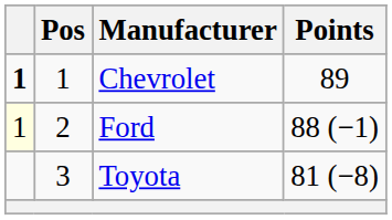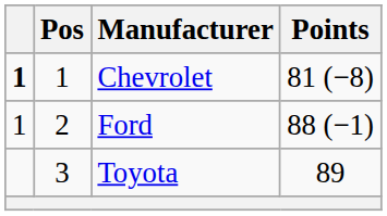 <table class="wikitable" style="font-size: 95%;">
 <tr>
 <th></th>
 <th>Pos</th>
 <th>Manufacturer</th>
 <th>Points</th>
 </tr>
 <tr>
 <td align="left"><strong> 1</strong></td>
 <td style="text-align:center;">1</td>
 <td><a href='#'>Chevrolet</a></td>
-<td style="text-align:center;">89</td>
+<td style="text-align:center;">81 (−8)</td>
 </tr>
 <tr>
-<td align="left" style="background: lightyellow;"> 1</td>
+<td align="left"> 1</td>
 <td style="text-align:center;">2</td>
 <td><a href='#'>Ford</a></td>
 <td style="text-align:center;">88 (−1)</td>
 </tr>
 <tr>
 <td align="left"></td>
 <td style="text-align:center;">3</td>
 <td><a href='#'>Toyota</a></td>
-<td style="text-align:center;">81 (−8)</td>
+<td style="text-align:center;">89</td>
 </tr>
 <tr>
 <th colspan="9"></th>
 </tr>
 </table>
